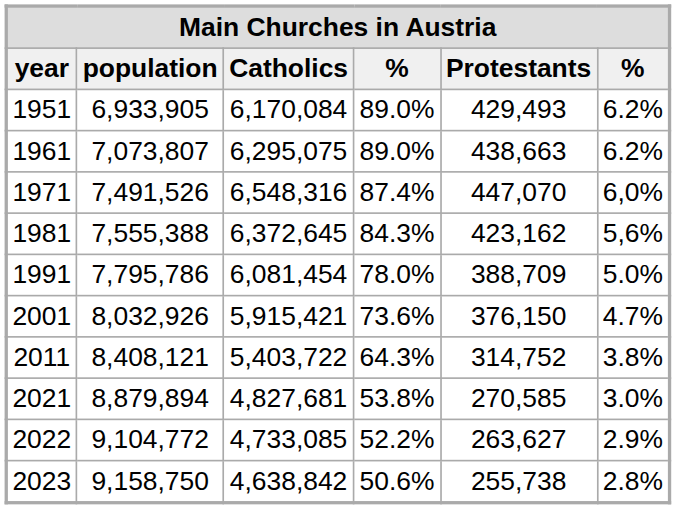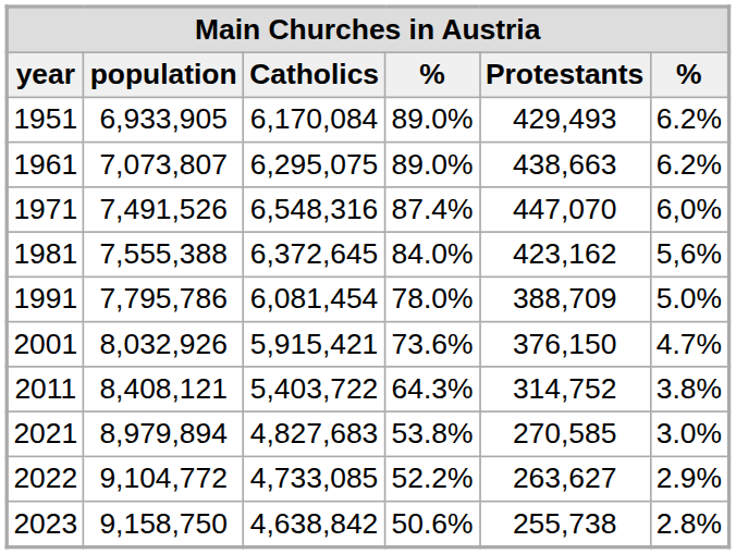 <table cellpadding="3" cellspacing="0" width=250 align="right" rules="all" style="margin: 1em; background: #ffffff; border: 2px solid #aaa; font-size: 100%;">
 <tr bgcolor=#DDDDDD>
 <td colspan=8 align="center"><strong>Main Churches in Austria</strong> </td>
 </tr>
 <tr bgcolor=#f0f0f0 align="center">
 <th>year</th>
 <th>population</th>
 <th>Catholics</th>
 <th>%</th>
 <th>Protestants</th>
 <th>%</th>
 </tr>
 <tr align="center">
 <td>1951</td>
 <td>6,933,905</td>
 <td>6,170,084</td>
 <td>89.0%</td>
 <td>429,493</td>
 <td>6.2%</td>
 </tr>
 <tr align="center">
 <td>1961</td>
 <td>7,073,807</td>
 <td>6,295,075</td>
 <td>89.0%</td>
 <td>438,663</td>
 <td>6.2%</td>
 </tr>
 <tr align="center">
 <td>1971</td>
 <td>7,491,526</td>
 <td>6,548,316</td>
 <td>87.4%</td>
 <td>447,070</td>
 <td>6,0%</td>
 </tr>
 <tr align="center">
 <td>1981</td>
 <td>7,555,388</td>
 <td>6,372,645</td>
-<td>84.3%</td>
+<td>84.0%</td>
 <td>423,162</td>
 <td>5,6%</td>
 </tr>
 <tr align="center">
 <td>1991</td>
 <td>7,795,786</td>
 <td>6,081,454</td>
 <td>78.0%</td>
 <td>388,709</td>
 <td>5.0%</td>
 </tr>
 <tr align="center">
 <td>2001</td>
 <td>8,032,926</td>
 <td>5,915,421</td>
 <td>73.6%</td>
 <td>376,150</td>
 <td>4.7%</td>
 </tr>
 <tr align="center">
 <td>2011</td>
 <td>8,408,121</td>
 <td>5,403,722</td>
 <td>64.3%</td>
 <td>314,752</td>
 <td>3.8%</td>
 </tr>
 <tr align="center">
 <td>2021</td>
-<td>8,879,894</td>
-<td>4,827,681</td>
+<td>8,979,894</td>
+<td>4,827,683</td>
 <td>53.8%</td>
 <td>270,585</td>
 <td>3.0%</td>
 </tr>
 <tr align="center">
 <td>2022</td>
 <td>9,104,772</td>
 <td>4,733,085</td>
 <td>52.2%</td>
 <td>263,627</td>
 <td>2.9%</td>
 </tr>
 <tr align="center">
 <td>2023</td>
 <td>9,158,750</td>
 <td>4,638,842</td>
 <td>50.6%</td>
 <td>255,738</td>
 <td>2.8%</td>
 </tr>
 </table>
